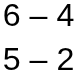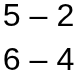 <table style="text-align:center">
 <tr>
 <th width=200></th>
 <th width=100></th>
 <th width=200></th>
 </tr>
 <tr>
 <td align=right><strong></strong></td>
-<td>6 – 4</td>
+<td>5 – 2</td>
 <td align=left></td>
 </tr>
 <tr>
 <td align=right><strong></strong></td>
-<td>5 – 2</td>
+<td>6 – 4</td>
 <td align=left></td>
 </tr>
 </table>
